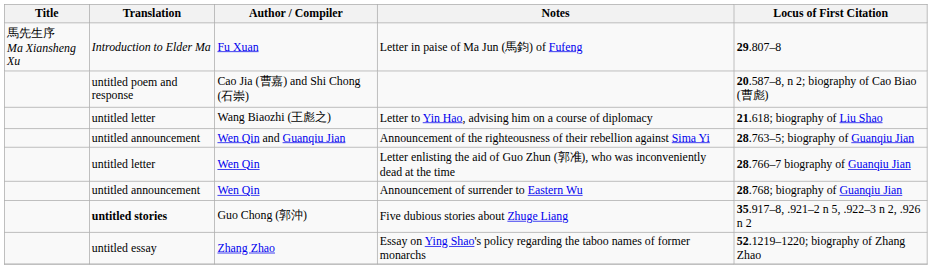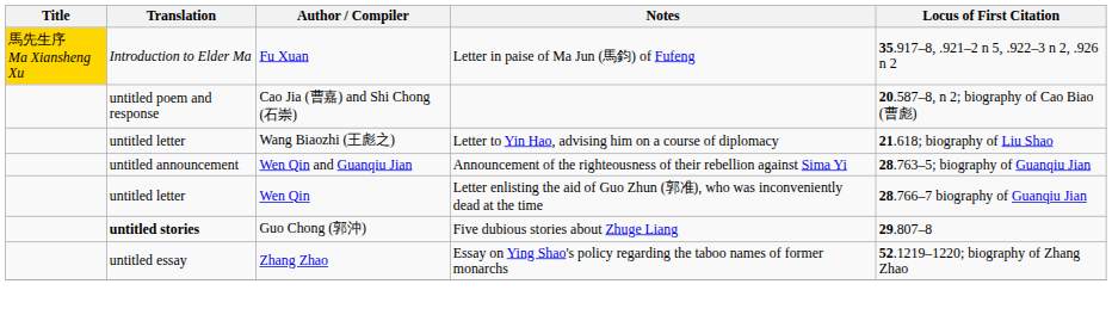 <table class="wikitable sortable">
 <tr>
 <th>Title</th>
 <th>Translation</th>
 <th>Author / Compiler</th>
 <th class="unsortable">Notes</th>
 <th>Locus of First Citation</th>
 </tr>
 <tr>
-<td>馬先生序 <br><em>Ma Xiansheng Xu</em></td>
+<td style="background: gold;">馬先生序 <br><em>Ma Xiansheng Xu</em></td>
 <td><em>Introduction to Elder Ma</em></td>
 <td><a href='#'>Fu Xuan</a></td>
 <td>Letter in paise of Ma Jun (馬鈞) of <a href='#'>Fufeng</a></td>
-<td><strong>29</strong>.807–8</td>
+<td><strong>35</strong>.917–8, .921–2 n 5, .922–3 n 2, .926 n 2</td>
 </tr>
 <tr>
 <td></td>
 <td>untitled poem and response</td>
 <td>Cao Jia (曹嘉) and Shi Chong (石崇)</td>
 <td></td>
 <td><strong>20</strong>.587–8, n 2; biography of Cao Biao (曹彪)</td>
 </tr>
 <tr>
 <td></td>
 <td>untitled letter</td>
 <td>Wang Biaozhi (王彪之)</td>
 <td>Letter to <a href='#'>Yin Hao</a>, advising him on a course of diplomacy</td>
 <td><strong>21</strong>.618; biography of <a href='#'>Liu Shao</a></td>
 </tr>
 <tr>
 <td></td>
 <td>untitled announcement</td>
 <td><a href='#'>Wen Qin</a> and <a href='#'>Guanqiu Jian</a></td>
 <td>Announcement of the righteousness of their rebellion against <a href='#'>Sima Yi</a></td>
 <td><strong>28</strong>.763–5; biography of <a href='#'>Guanqiu Jian</a></td>
 </tr>
 <tr>
 <td></td>
 <td>untitled letter</td>
 <td><a href='#'>Wen Qin</a></td>
 <td>Letter enlisting the aid of Guo Zhun (郭准), who was inconveniently dead at the time</td>
 <td><strong>28</strong>.766–7 biography of <a href='#'>Guanqiu Jian</a></td>
 </tr>
 <tr>
 <td></td>
-<td>untitled announcement</td>
-<td><a href='#'>Wen Qin</a></td>
-<td>Announcement of surrender to <a href='#'>Eastern Wu</a></td>
-<td><strong>28</strong>.768; biography of <a href='#'>Guanqiu Jian</a></td>
-</tr>
-<tr>
-<td></td>
 <td><strong>untitled stories</strong></td>
 <td>Guo Chong (郭沖)</td>
 <td>Five dubious stories about <a href='#'>Zhuge Liang</a></td>
-<td><strong>35</strong>.917–8, .921–2 n 5, .922–3 n 2, .926 n 2</td>
+<td><strong>29</strong>.807–8</td>
 </tr>
 <tr>
 <td></td>
 <td>untitled essay</td>
 <td><a href='#'>Zhang Zhao</a></td>
 <td>Essay on <a href='#'>Ying Shao</a>'s policy regarding the taboo names of former monarchs</td>
 <td><strong>52</strong>.1219–1220; biography of Zhang Zhao</td>
 </tr>
 <tr>
 </tr>
 </table>
